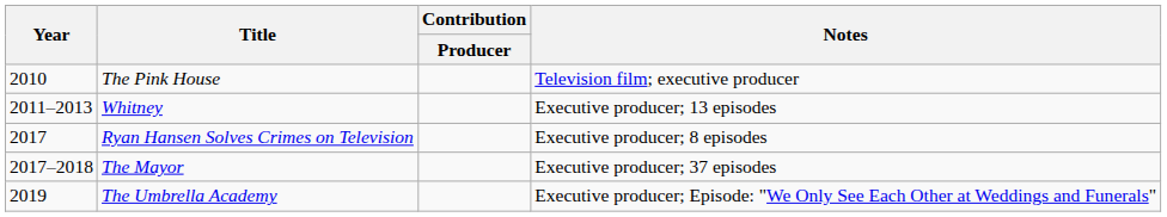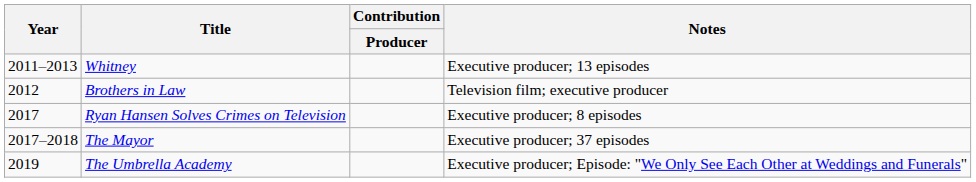 <table class="wikitable">
 <tr>
 <th rowspan="2">Year</th>
 <th rowspan="2">Title</th>
 <th>Contribution</th>
 <th rowspan="2">Notes</th>
 </tr>
 <tr>
 <th>Producer</th>
 </tr>
 <tr>
-<td>2010</td>
-<td><em>The Pink House</em></td>
-<td></td>
-<td><a href='#'>Television film</a>; executive producer</td>
-</tr>
-<tr>
 <td>2011–2013</td>
 <td><em><a href='#'>Whitney</a></em></td>
 <td></td>
 <td>Executive producer; 13 episodes</td>
+</tr>
+<tr>
+<td>2012</td>
+<td><em><a href='#'>Brothers in Law</a></em></td>
+<td></td>
+<td>Television film; executive producer</td>
 </tr>
 <tr>
 <td>2017</td>
 <td><em><a href='#'>Ryan Hansen Solves Crimes on Television</a></em></td>
 <td></td>
 <td>Executive producer; 8 episodes</td>
 </tr>
 <tr>
 <td>2017–2018</td>
 <td><em><a href='#'>The Mayor</a></em></td>
 <td></td>
 <td>Executive producer; 37 episodes</td>
 </tr>
 <tr>
 <td>2019</td>
 <td><em><a href='#'>The Umbrella Academy</a></em></td>
 <td></td>
 <td>Executive producer; Episode: "<a href='#'>We Only See Each Other at Weddings and Funerals</a>"</td>
 </tr>
 </table>
